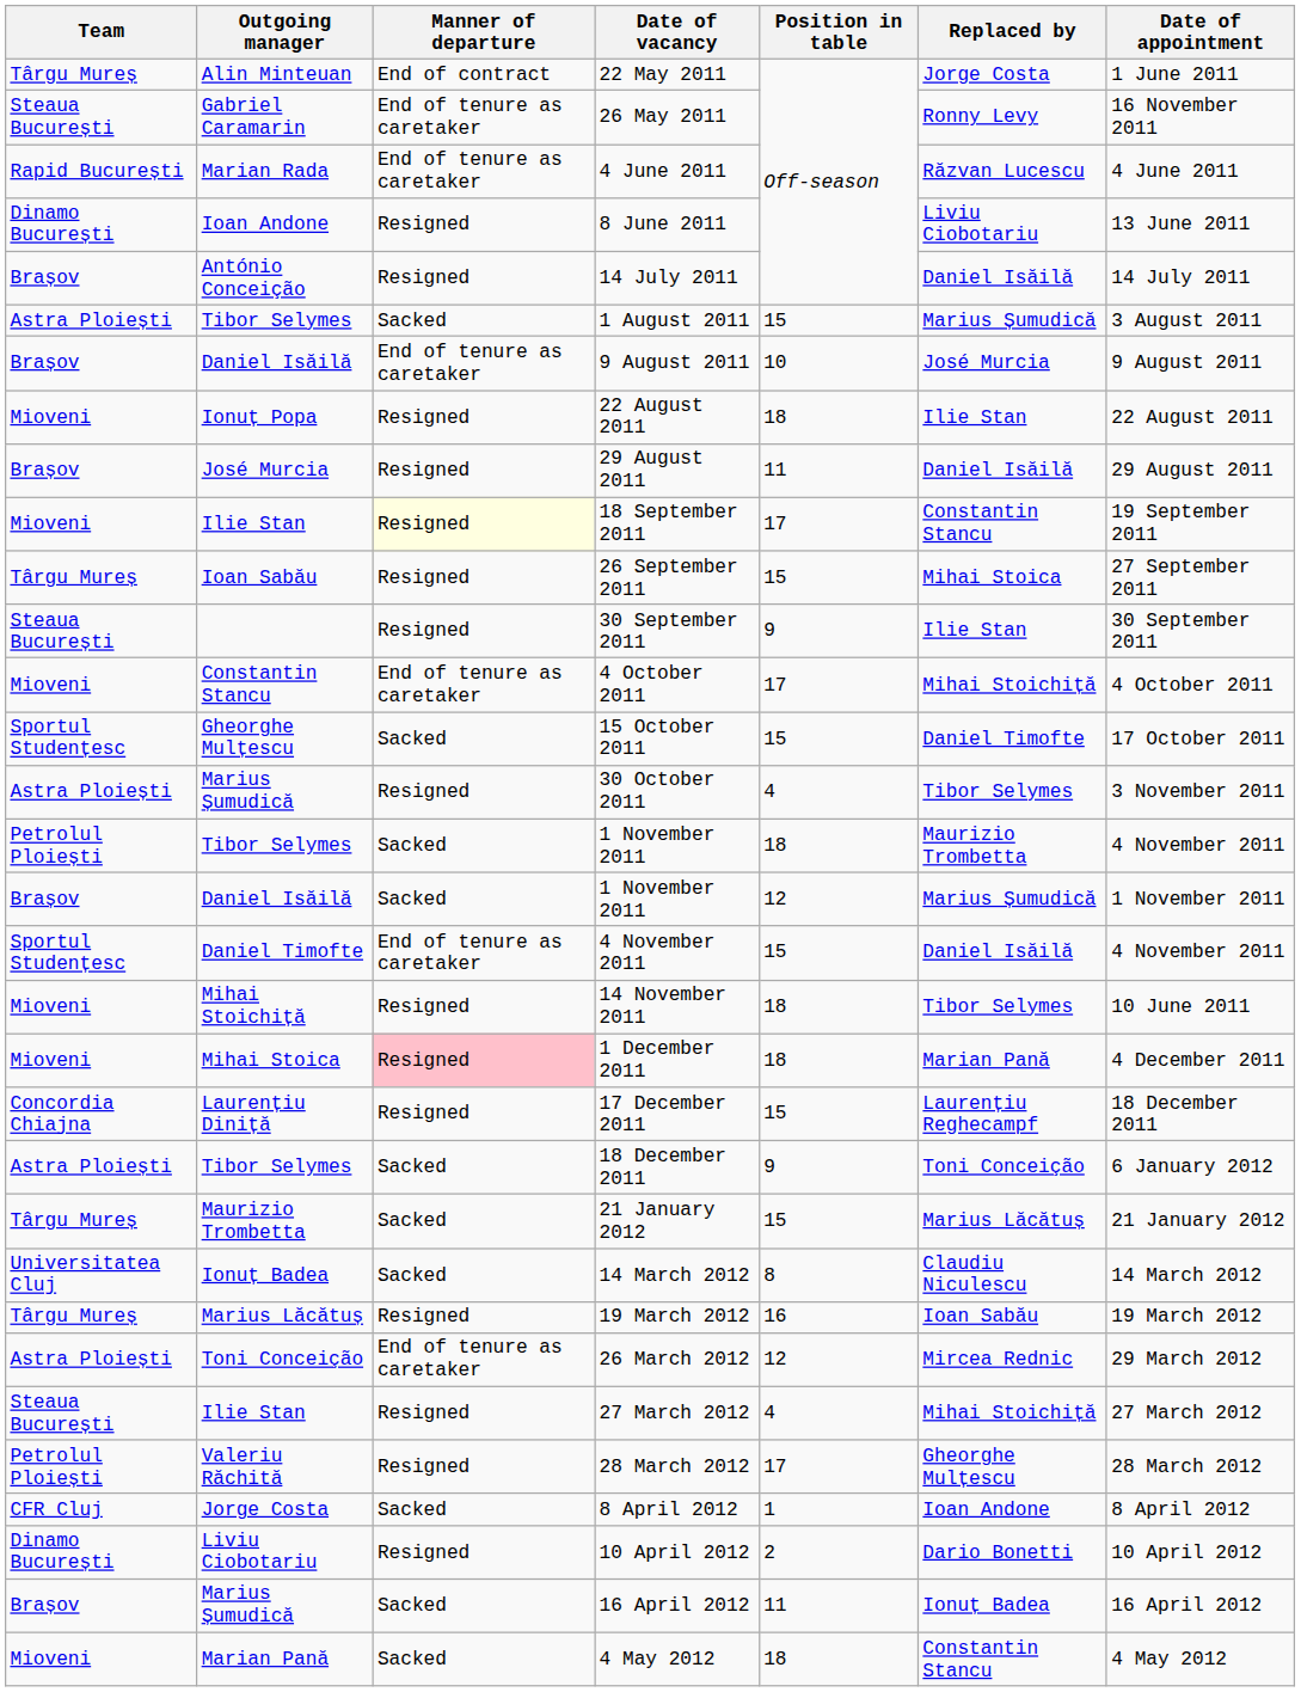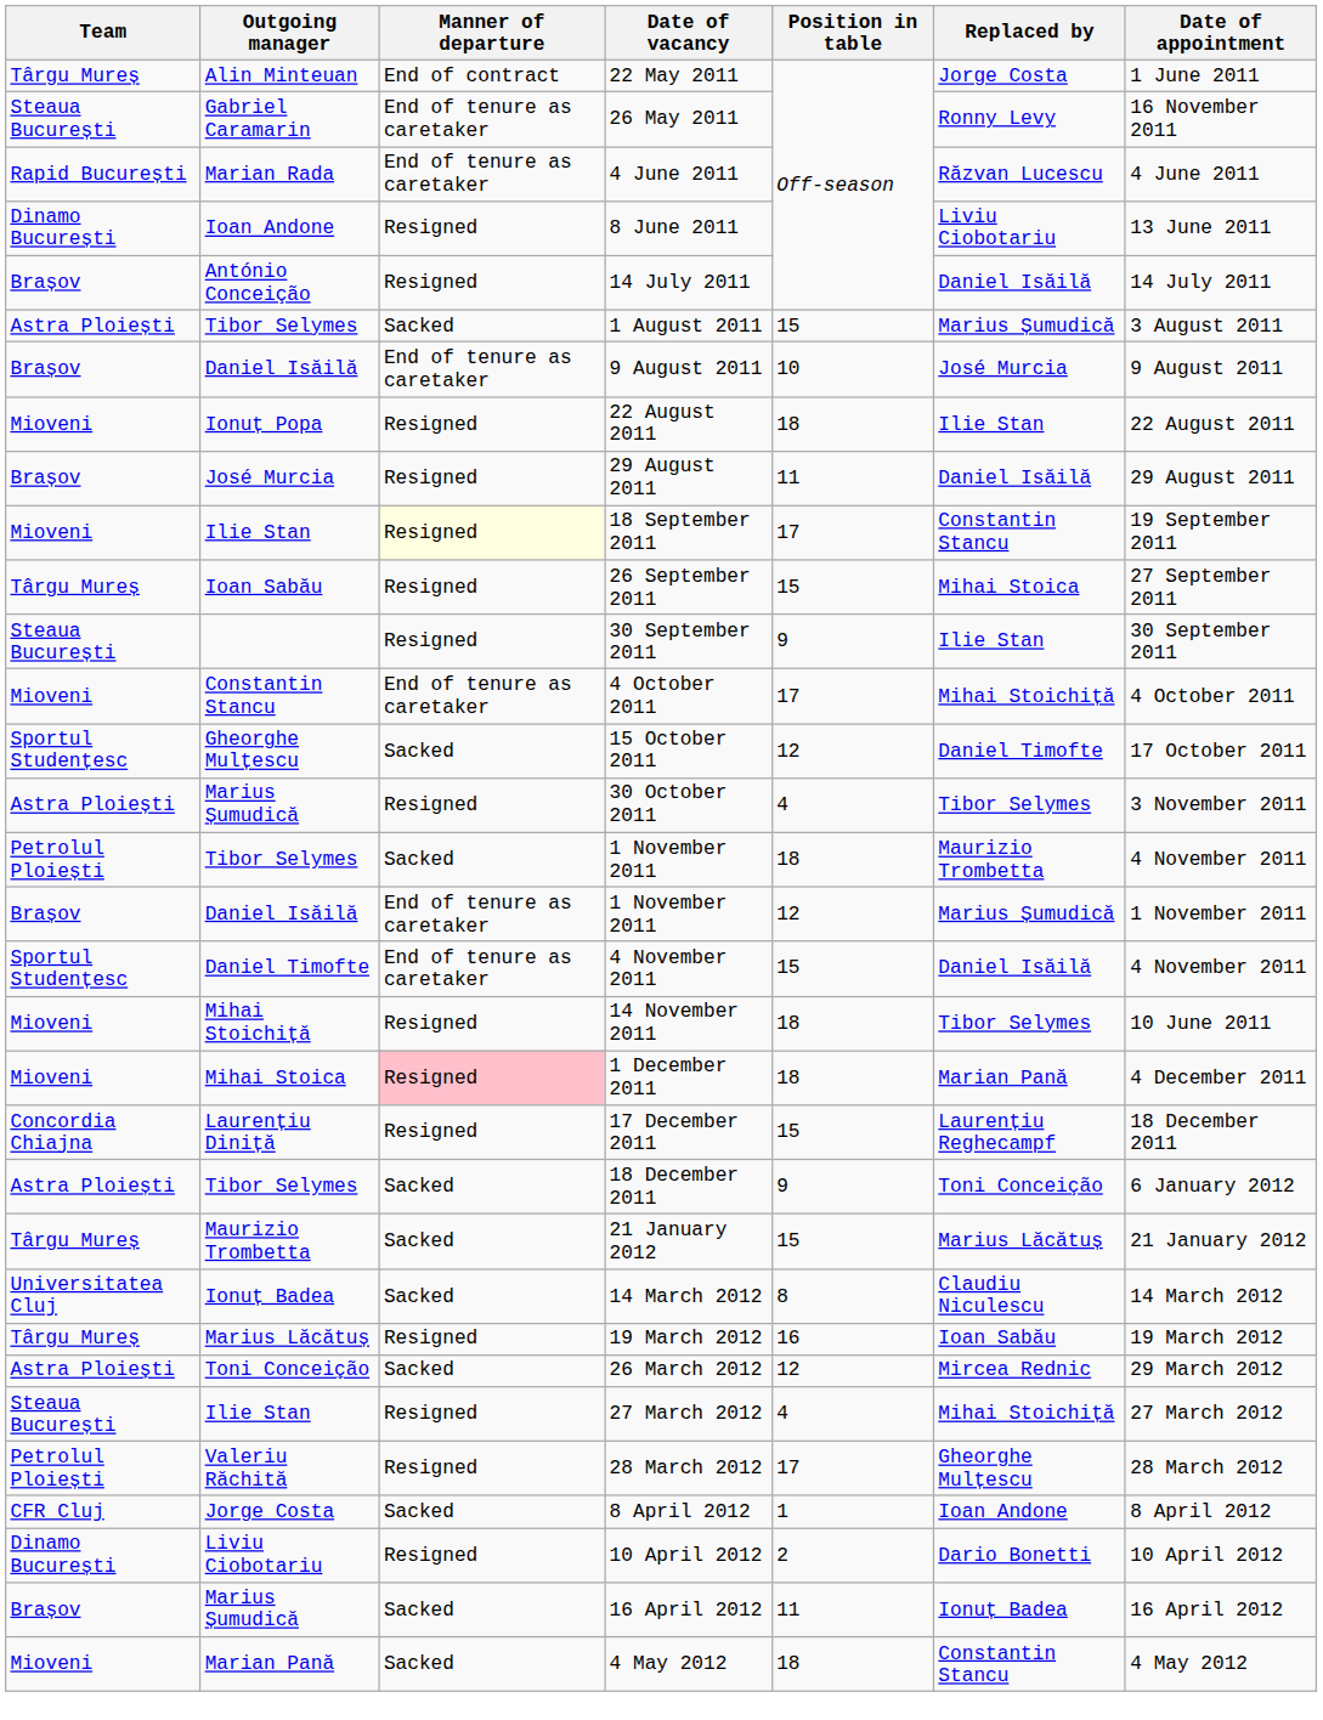 <table class="wikitable">
 <tr>
 <th>Team</th>
 <th>Outgoing manager</th>
 <th>Manner of departure</th>
 <th>Date of vacancy</th>
 <th>Position in table</th>
 <th>Replaced by</th>
 <th>Date of appointment</th>
 </tr>
 <tr>
 <td><a href='#'>Târgu Mureș</a></td>
 <td><a href='#'>Alin Minteuan</a></td>
 <td>End of contract</td>
 <td>22 May 2011</td>
 <td rowspan=5><em>Off-season</em></td>
 <td><a href='#'>Jorge Costa</a></td>
 <td>1 June 2011</td>
 </tr>
 <tr>
 <td><a href='#'>Steaua București</a></td>
 <td><a href='#'>Gabriel Caramarin</a></td>
 <td>End of tenure as caretaker</td>
 <td>26 May 2011</td>
 <td><a href='#'>Ronny Levy</a></td>
 <td>16 November 2011</td>
 </tr>
 <tr>
 <td><a href='#'>Rapid București</a></td>
 <td><a href='#'>Marian Rada</a></td>
 <td>End of tenure as caretaker</td>
 <td>4 June 2011</td>
 <td><a href='#'>Răzvan Lucescu</a></td>
 <td>4 June 2011</td>
 </tr>
 <tr>
 <td><a href='#'>Dinamo București</a></td>
 <td><a href='#'>Ioan Andone</a></td>
 <td>Resigned</td>
 <td>8 June 2011</td>
 <td><a href='#'>Liviu Ciobotariu</a></td>
 <td>13 June 2011</td>
 </tr>
 <tr>
 <td><a href='#'>Brașov</a></td>
 <td><a href='#'>António Conceição</a></td>
 <td>Resigned</td>
 <td>14 July 2011</td>
 <td><a href='#'>Daniel Isăilă</a></td>
 <td>14 July 2011</td>
 </tr>
 <tr>
 <td><a href='#'>Astra Ploiești</a></td>
 <td><a href='#'>Tibor Selymes</a></td>
 <td>Sacked</td>
 <td>1 August 2011</td>
 <td>15</td>
 <td><a href='#'>Marius Șumudică</a></td>
 <td>3 August 2011</td>
 </tr>
 <tr>
 <td><a href='#'>Brașov</a></td>
 <td><a href='#'>Daniel Isăilă</a></td>
 <td>End of tenure as caretaker</td>
 <td>9 August 2011</td>
 <td>10</td>
 <td><a href='#'>José Murcia</a></td>
 <td>9 August 2011</td>
 </tr>
 <tr>
 <td><a href='#'>Mioveni</a></td>
 <td><a href='#'>Ionuț Popa</a></td>
 <td>Resigned</td>
 <td>22 August 2011</td>
 <td>18</td>
 <td><a href='#'>Ilie Stan</a></td>
 <td>22 August 2011</td>
 </tr>
 <tr>
 <td><a href='#'>Brașov</a></td>
 <td><a href='#'>José Murcia</a></td>
 <td>Resigned</td>
 <td>29 August 2011</td>
 <td>11</td>
 <td><a href='#'>Daniel Isăilă</a></td>
 <td>29 August 2011</td>
 </tr>
 <tr>
 <td><a href='#'>Mioveni</a></td>
 <td><a href='#'>Ilie Stan</a></td>
 <td style="background: lightyellow;">Resigned</td>
 <td>18 September 2011</td>
 <td>17</td>
 <td><a href='#'>Constantin Stancu</a></td>
 <td>19 September 2011</td>
 </tr>
 <tr>
 <td><a href='#'>Târgu Mureș</a></td>
 <td><a href='#'>Ioan Sabău</a></td>
 <td>Resigned</td>
 <td>26 September 2011</td>
 <td>15</td>
 <td><a href='#'>Mihai Stoica</a></td>
 <td>27 September 2011</td>
 </tr>
 <tr>
 <td><a href='#'>Steaua București</a></td>
 <td></td>
 <td>Resigned</td>
 <td>30 September 2011</td>
 <td>9</td>
 <td><a href='#'>Ilie Stan</a></td>
 <td>30 September 2011</td>
 </tr>
 <tr>
 <td><a href='#'>Mioveni</a></td>
 <td><a href='#'>Constantin Stancu</a></td>
 <td>End of tenure as caretaker</td>
 <td>4 October 2011</td>
 <td>17</td>
 <td><a href='#'>Mihai Stoichiță</a></td>
 <td>4 October 2011</td>
 </tr>
 <tr>
 <td><a href='#'>Sportul Studențesc</a></td>
 <td><a href='#'>Gheorghe Mulțescu</a></td>
 <td>Sacked</td>
 <td>15 October 2011</td>
-<td>15</td>
+<td>12</td>
 <td><a href='#'>Daniel Timofte</a></td>
 <td>17 October 2011</td>
 </tr>
 <tr>
 <td><a href='#'>Astra Ploiești</a></td>
 <td><a href='#'>Marius Șumudică</a></td>
 <td>Resigned</td>
 <td>30 October 2011</td>
 <td>4</td>
 <td><a href='#'>Tibor Selymes</a></td>
 <td>3 November 2011</td>
 </tr>
 <tr>
 <td><a href='#'>Petrolul Ploiești</a></td>
 <td><a href='#'>Tibor Selymes</a></td>
 <td>Sacked</td>
 <td>1 November 2011</td>
 <td>18</td>
 <td><a href='#'>Maurizio Trombetta</a></td>
 <td>4 November 2011</td>
 </tr>
 <tr>
 <td><a href='#'>Brașov</a></td>
 <td><a href='#'>Daniel Isăilă</a></td>
-<td>Sacked</td>
+<td>End of tenure as caretaker</td>
 <td>1 November 2011</td>
 <td>12</td>
 <td><a href='#'>Marius Șumudică</a></td>
 <td>1 November 2011</td>
 </tr>
 <tr>
 <td><a href='#'>Sportul Studențesc</a></td>
 <td><a href='#'>Daniel Timofte</a></td>
 <td>End of tenure as caretaker</td>
 <td>4 November 2011</td>
 <td>15</td>
 <td><a href='#'>Daniel Isăilă</a></td>
 <td>4 November 2011</td>
 </tr>
 <tr>
 <td><a href='#'>Mioveni</a></td>
 <td><a href='#'>Mihai Stoichiță</a></td>
 <td>Resigned</td>
 <td>14 November 2011</td>
 <td>18</td>
 <td><a href='#'>Tibor Selymes</a></td>
 <td>10 June 2011</td>
 </tr>
 <tr>
 <td><a href='#'>Mioveni</a></td>
 <td><a href='#'>Mihai Stoica</a></td>
 <td style="background: pink;">Resigned</td>
 <td>1 December 2011</td>
 <td>18</td>
 <td><a href='#'>Marian Pană</a></td>
 <td>4 December 2011</td>
 </tr>
 <tr>
 <td><a href='#'>Concordia Chiajna</a></td>
 <td><a href='#'>Laurențiu Diniță</a></td>
 <td>Resigned</td>
 <td>17 December 2011</td>
 <td>15</td>
 <td><a href='#'>Laurențiu Reghecampf</a></td>
 <td>18 December 2011</td>
 </tr>
 <tr>
 <td><a href='#'>Astra Ploiești</a></td>
 <td><a href='#'>Tibor Selymes</a></td>
 <td>Sacked</td>
 <td>18 December 2011</td>
 <td>9</td>
 <td><a href='#'>Toni Conceição</a></td>
 <td>6 January 2012</td>
 </tr>
 <tr>
 <td><a href='#'>Târgu Mureș</a></td>
 <td><a href='#'>Maurizio Trombetta</a></td>
 <td>Sacked</td>
 <td>21 January 2012</td>
 <td>15</td>
 <td><a href='#'>Marius Lăcătuș</a></td>
 <td>21 January 2012</td>
 </tr>
 <tr>
 <td><a href='#'>Universitatea Cluj</a></td>
 <td><a href='#'>Ionuț Badea</a></td>
 <td>Sacked</td>
 <td>14 March 2012</td>
 <td>8</td>
 <td><a href='#'>Claudiu Niculescu</a></td>
 <td>14 March 2012</td>
 </tr>
 <tr>
 <td><a href='#'>Târgu Mureș</a></td>
 <td><a href='#'>Marius Lăcătuș</a></td>
 <td>Resigned</td>
 <td>19 March 2012</td>
 <td>16</td>
 <td><a href='#'>Ioan Sabău</a></td>
 <td>19 March 2012</td>
 </tr>
 <tr>
 <td><a href='#'>Astra Ploiești</a></td>
 <td><a href='#'>Toni Conceição</a></td>
-<td>End of tenure as caretaker</td>
+<td>Sacked</td>
 <td>26 March 2012</td>
 <td>12</td>
 <td><a href='#'>Mircea Rednic</a></td>
 <td>29 March 2012</td>
 </tr>
 <tr>
 <td><a href='#'>Steaua București</a></td>
 <td><a href='#'>Ilie Stan</a></td>
 <td>Resigned</td>
 <td>27 March 2012</td>
 <td>4</td>
 <td><a href='#'>Mihai Stoichiță</a></td>
 <td>27 March 2012</td>
 </tr>
 <tr>
 <td><a href='#'>Petrolul Ploiești</a></td>
 <td><a href='#'>Valeriu Răchită</a></td>
 <td>Resigned</td>
 <td>28 March 2012</td>
 <td>17</td>
 <td><a href='#'>Gheorghe Mulțescu</a></td>
 <td>28 March 2012</td>
 </tr>
 <tr>
 <td><a href='#'>CFR Cluj</a></td>
 <td><a href='#'>Jorge Costa</a></td>
 <td>Sacked</td>
 <td>8 April 2012</td>
 <td>1</td>
 <td><a href='#'>Ioan Andone</a></td>
 <td>8 April 2012</td>
 </tr>
 <tr>
 <td><a href='#'>Dinamo București</a></td>
 <td><a href='#'>Liviu Ciobotariu</a></td>
 <td>Resigned</td>
 <td>10 April 2012</td>
 <td>2</td>
 <td><a href='#'>Dario Bonetti</a></td>
 <td>10 April 2012</td>
 </tr>
 <tr>
 <td><a href='#'>Brașov</a></td>
 <td><a href='#'>Marius Șumudică</a></td>
 <td>Sacked</td>
 <td>16 April 2012</td>
 <td>11</td>
 <td><a href='#'>Ionuț Badea</a></td>
 <td>16 April 2012</td>
 </tr>
 <tr>
 <td><a href='#'>Mioveni</a></td>
 <td><a href='#'>Marian Pană</a></td>
 <td>Sacked</td>
 <td>4 May 2012</td>
 <td>18</td>
 <td><a href='#'>Constantin Stancu</a></td>
 <td>4 May 2012</td>
 </tr>
 </table>
